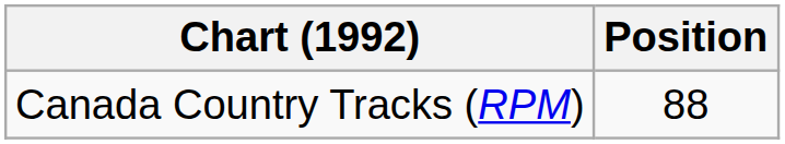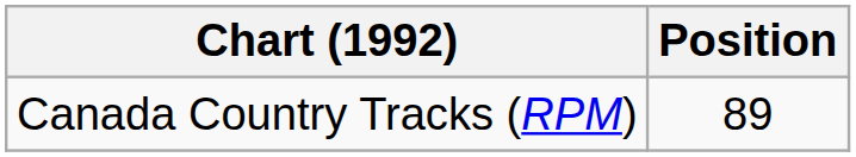 <table class="wikitable sortable">
 <tr>
 <th scope="col">Chart (1992)</th>
 <th scope="col">Position</th>
 </tr>
 <tr>
 <td>Canada Country Tracks (<em><a href='#'>RPM</a></em>)</td>
-<td align="center">88</td>
+<td align="center">89</td>
 </tr>
 </table>
